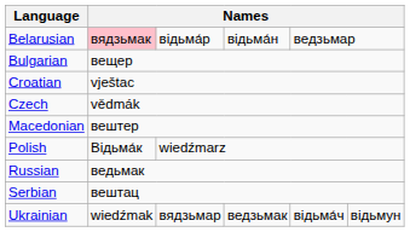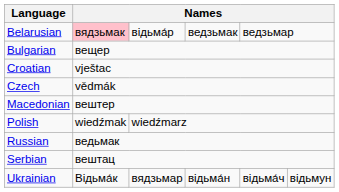 <table class="wikitable">
 <tr>
 <th>Language</th>
 <th colspan="5">Names</th>
 </tr>
 <tr>
 <td><a href='#'>Belarusian</a></td>
 <td style="background: pink;">вядзьмак</td>
 <td>відьма́р</td>
-<td>відьма́н</td>
+<td>ведзьмак</td>
 <td colspan="2">ведзьмар</td>
 </tr>
 <tr>
 <td><a href='#'>Bulgarian</a></td>
 <td colspan="5">вещер</td>
 </tr>
 <tr>
 <td><a href='#'>Croatian</a></td>
 <td colspan="5">vještac</td>
 </tr>
 <tr>
 <td><a href='#'>Czech</a></td>
 <td colspan="5">vědmák</td>
 </tr>
 <tr>
 <td><a href='#'>Macedonian</a></td>
 <td colspan="5">вештер</td>
 </tr>
 <tr>
 <td><a href='#'>Polish</a></td>
-<td>Відьма́к</td>
+<td>wiedźmak</td>
 <td colspan="4">wiedźmarz</td>
 </tr>
 <tr>
 <td><a href='#'>Russian</a></td>
 <td colspan="5">ведьмак</td>
 </tr>
 <tr>
 <td><a href='#'>Serbian</a></td>
 <td colspan="5">вештац</td>
 </tr>
 <tr>
 <td><a href='#'>Ukrainian</a></td>
-<td>wiedźmak</td>
+<td>Відьма́к</td>
 <td>вядзьмар</td>
-<td>ведзьмак</td>
+<td>відьма́н</td>
 <td>відьма́ч</td>
 <td>відьмун</td>
 </tr>
 </table>
